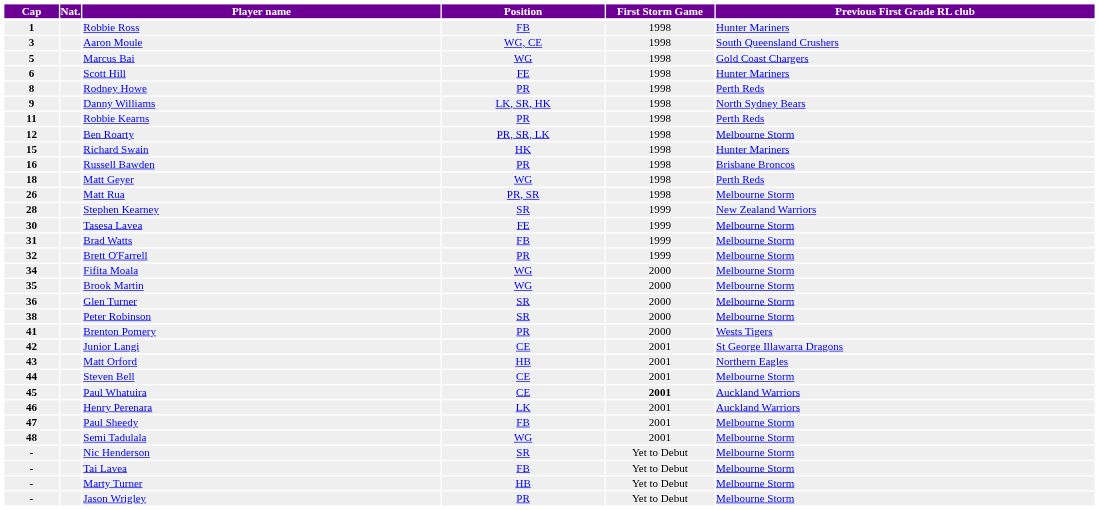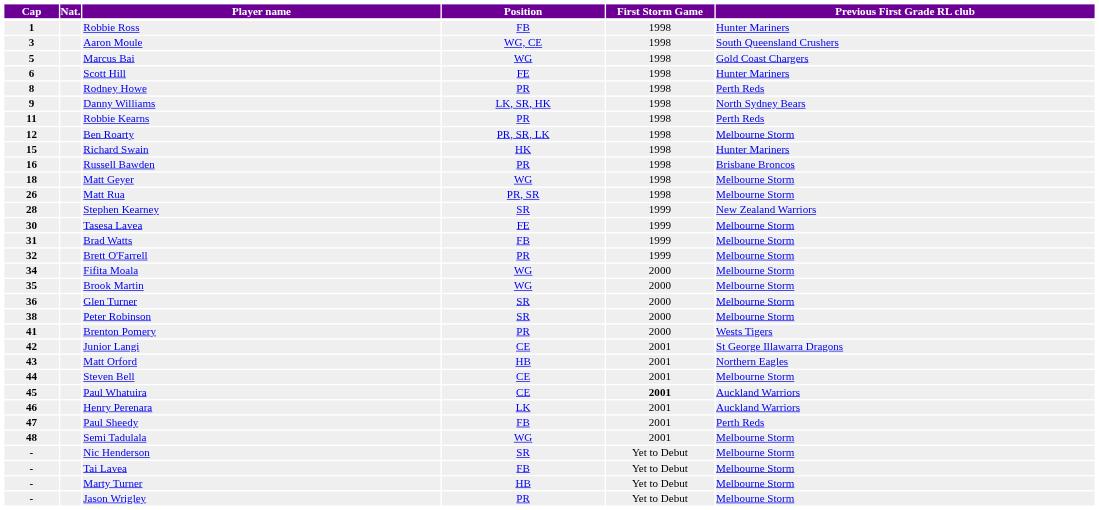 <table width=100%>
 <tr bgcolor=#6C0094 style="color:#FFFFFF">
 <th width=5%>Cap </th>
 <th width=1%>Nat.</th>
 <th !width=30%>Player name</th>
 <th width=15%>Position</th>
 <th width=10%>First Storm Game</th>
 <th width=35%>Previous First Grade RL club </th>
 </tr>
 <tr>
 </tr>
 <tr bgcolor=#EFEFEF>
 <td align=center><strong>1</strong></td>
 <td align=center></td>
 <td><a href='#'>Robbie Ross</a></td>
 <td align=center><a href='#'>FB</a></td>
 <td align=center>1998</td>
 <td> <a href='#'>Hunter Mariners</a></td>
 </tr>
 <tr bgcolor=#EFEFEF>
 <td align=center><strong>3</strong></td>
 <td align=center></td>
 <td><a href='#'>Aaron Moule</a></td>
 <td align=center><a href='#'>WG, CE</a></td>
 <td align=center>1998</td>
 <td> <a href='#'>South Queensland Crushers</a></td>
 </tr>
 <tr bgcolor=#EFEFEF>
 <td align=center><strong>5</strong></td>
 <td align=center></td>
 <td><a href='#'>Marcus Bai</a></td>
 <td align=center><a href='#'>WG</a></td>
 <td align=center>1998</td>
 <td> <a href='#'>Gold Coast Chargers</a></td>
 </tr>
 <tr bgcolor=#EFEFEF>
 <td align=center><strong>6</strong></td>
 <td align=center></td>
 <td><a href='#'>Scott Hill</a></td>
 <td align=center><a href='#'>FE</a></td>
 <td align=center>1998</td>
 <td> <a href='#'>Hunter Mariners</a></td>
 </tr>
 <tr bgcolor=#EFEFEF>
 <td align=center><strong>8</strong></td>
 <td align=center></td>
 <td><a href='#'>Rodney Howe</a></td>
 <td align=center><a href='#'>PR</a></td>
 <td align=center>1998</td>
 <td> <a href='#'>Perth Reds</a></td>
 </tr>
 <tr bgcolor=#EFEFEF>
 <td align=center><strong>9</strong></td>
 <td align=center></td>
 <td><a href='#'>Danny Williams</a></td>
 <td align=center><a href='#'>LK, SR, HK</a></td>
 <td align=center>1998</td>
 <td> <a href='#'>North Sydney Bears</a></td>
 </tr>
 <tr bgcolor=#EFEFEF>
 <td align=center><strong>11</strong></td>
 <td align=center></td>
 <td><a href='#'>Robbie Kearns</a></td>
 <td align=center><a href='#'>PR</a></td>
 <td align=center>1998</td>
 <td> <a href='#'>Perth Reds</a></td>
 </tr>
 <tr bgcolor=#EFEFEF>
 <td align=center><strong>12</strong></td>
 <td align=center></td>
 <td><a href='#'>Ben Roarty</a></td>
 <td align=center><a href='#'>PR, SR, LK</a></td>
 <td align=center>1998</td>
 <td> <a href='#'>Melbourne Storm</a></td>
 </tr>
 <tr bgcolor=#EFEFEF>
 <td align=center><strong>15</strong></td>
 <td align=center></td>
 <td><a href='#'>Richard Swain</a></td>
 <td align=center><a href='#'>HK</a></td>
 <td align=center>1998</td>
 <td> <a href='#'>Hunter Mariners</a></td>
 </tr>
 <tr bgcolor=#EFEFEF>
 <td align=center><strong>16</strong></td>
 <td align=center></td>
 <td><a href='#'>Russell Bawden</a></td>
 <td align=center><a href='#'>PR</a></td>
 <td align=center>1998</td>
 <td> <a href='#'>Brisbane Broncos</a></td>
 </tr>
 <tr bgcolor=#EFEFEF>
 <td align=center><strong>18</strong></td>
 <td align=center></td>
 <td><a href='#'>Matt Geyer</a></td>
 <td align=center><a href='#'>WG</a></td>
 <td align=center>1998</td>
-<td> <a href='#'>Perth Reds</a></td>
+<td> <a href='#'>Melbourne Storm</a></td>
 </tr>
 <tr bgcolor=#EFEFEF>
 <td align=center><strong>26</strong></td>
 <td align=center></td>
 <td><a href='#'>Matt Rua</a></td>
 <td align=center><a href='#'>PR, SR</a></td>
 <td align=center>1998</td>
 <td> <a href='#'>Melbourne Storm</a></td>
 </tr>
 <tr bgcolor=#EFEFEF>
 <td align=center><strong>28</strong></td>
 <td align=center></td>
 <td><a href='#'>Stephen Kearney</a></td>
 <td align=center><a href='#'>SR</a></td>
 <td align=center>1999</td>
 <td> <a href='#'>New Zealand Warriors</a></td>
 </tr>
 <tr bgcolor=#EFEFEF>
 <td align=center><strong>30</strong></td>
 <td align=center></td>
 <td><a href='#'>Tasesa Lavea</a></td>
 <td align=center><a href='#'>FE</a></td>
 <td align=center>1999</td>
 <td> <a href='#'>Melbourne Storm</a></td>
 </tr>
 <tr bgcolor=#EFEFEF>
 <td align=center><strong>31</strong></td>
 <td align=center></td>
 <td><a href='#'>Brad Watts</a></td>
 <td align=center><a href='#'>FB</a></td>
 <td align=center>1999</td>
 <td> <a href='#'>Melbourne Storm</a></td>
 </tr>
 <tr bgcolor=#EFEFEF>
 <td align=center><strong>32</strong></td>
 <td align=center></td>
 <td><a href='#'>Brett O'Farrell</a></td>
 <td align=center><a href='#'>PR</a></td>
 <td align=center>1999</td>
 <td> <a href='#'>Melbourne Storm</a></td>
 </tr>
 <tr bgcolor=#EFEFEF>
 <td align=center><strong>34</strong></td>
 <td align=center></td>
 <td><a href='#'>Fifita Moala</a></td>
 <td align=center><a href='#'>WG</a></td>
 <td align=center>2000</td>
 <td> <a href='#'>Melbourne Storm</a></td>
 </tr>
 <tr bgcolor=#EFEFEF>
 <td align=center><strong>35</strong></td>
 <td align=center></td>
 <td><a href='#'>Brook Martin</a></td>
 <td align=center><a href='#'>WG</a></td>
 <td align=center>2000</td>
 <td> <a href='#'>Melbourne Storm</a></td>
 </tr>
 <tr bgcolor=#EFEFEF>
 <td align=center><strong>36</strong></td>
 <td align=center></td>
 <td><a href='#'>Glen Turner</a></td>
 <td align=center><a href='#'>SR</a></td>
 <td align=center>2000</td>
 <td> <a href='#'>Melbourne Storm</a></td>
 </tr>
 <tr bgcolor=#EFEFEF>
 <td align=center><strong>38</strong></td>
 <td align=center></td>
 <td><a href='#'>Peter Robinson</a></td>
 <td align=center><a href='#'>SR</a></td>
 <td align=center>2000</td>
 <td> <a href='#'>Melbourne Storm</a></td>
 </tr>
 <tr bgcolor=#EFEFEF>
 <td align=center><strong>41</strong></td>
 <td align=center></td>
 <td><a href='#'>Brenton Pomery</a></td>
 <td align=center><a href='#'>PR</a></td>
 <td align=center>2000</td>
 <td> <a href='#'>Wests Tigers</a></td>
 </tr>
 <tr bgcolor=#EFEFEF>
 <td align=center><strong>42</strong></td>
 <td align=center></td>
 <td><a href='#'>Junior Langi</a></td>
 <td align=center><a href='#'>CE</a></td>
 <td align=center>2001</td>
 <td> <a href='#'>St George Illawarra Dragons</a></td>
 </tr>
 <tr bgcolor=#EFEFEF>
 <td align=center><strong>43</strong></td>
 <td align=center></td>
 <td><a href='#'>Matt Orford</a></td>
 <td align=center><a href='#'>HB</a></td>
 <td align=center>2001</td>
 <td> <a href='#'>Northern Eagles</a></td>
 </tr>
 <tr bgcolor=#EFEFEF>
 <td align=center><strong>44</strong></td>
 <td align=center></td>
 <td><a href='#'>Steven Bell</a></td>
 <td align=center><a href='#'>CE</a></td>
 <td align=center>2001</td>
 <td> <a href='#'>Melbourne Storm</a></td>
 </tr>
 <tr bgcolor=#EFEFEF>
 <td align=center><strong>45</strong></td>
 <td align=center></td>
 <td><a href='#'>Paul Whatuira</a></td>
 <td align=center><a href='#'>CE</a></td>
 <td align=center><strong>2001</strong></td>
 <td> <a href='#'>Auckland Warriors</a></td>
 </tr>
 <tr bgcolor=#EFEFEF>
 <td align=center><strong>46</strong></td>
 <td align=center></td>
 <td><a href='#'>Henry Perenara</a></td>
 <td align=center><a href='#'>LK</a></td>
 <td align=center>2001</td>
 <td> <a href='#'>Auckland Warriors</a></td>
 </tr>
 <tr bgcolor=#EFEFEF>
 <td align=center><strong>47</strong></td>
 <td align=center></td>
 <td><a href='#'>Paul Sheedy</a></td>
 <td align=center><a href='#'>FB</a></td>
 <td align=center>2001</td>
-<td> <a href='#'>Melbourne Storm</a></td>
+<td> <a href='#'>Perth Reds</a></td>
 </tr>
 <tr bgcolor=#EFEFEF>
 <td align=center><strong>48</strong></td>
 <td align=center></td>
 <td><a href='#'>Semi Tadulala</a></td>
 <td align=center><a href='#'>WG</a></td>
 <td align=center>2001</td>
 <td> <a href='#'>Melbourne Storm</a></td>
 </tr>
 <tr bgcolor=#EFEFEF>
 <td align=center><strong>-</strong></td>
 <td align=center></td>
 <td><a href='#'>Nic Henderson</a></td>
 <td align=center><a href='#'>SR</a></td>
 <td align=center>Yet to Debut</td>
 <td> <a href='#'>Melbourne Storm</a></td>
 </tr>
 <tr bgcolor=#EFEFEF>
 <td align=center><strong>-</strong></td>
 <td align=center></td>
 <td><a href='#'>Tai Lavea</a></td>
 <td align=center><a href='#'>FB</a></td>
 <td align=center>Yet to Debut</td>
 <td> <a href='#'>Melbourne Storm</a></td>
 </tr>
 <tr bgcolor=#EFEFEF>
 <td align=center><strong>-</strong></td>
 <td align=center></td>
 <td><a href='#'>Marty Turner</a></td>
 <td align=center><a href='#'>HB</a></td>
 <td align=center>Yet to Debut</td>
 <td> <a href='#'>Melbourne Storm</a></td>
 </tr>
 <tr bgcolor=#EFEFEF>
 <td align=center><strong>-</strong></td>
 <td align=center></td>
 <td><a href='#'>Jason Wrigley</a></td>
 <td align=center><a href='#'>PR</a></td>
 <td align=center>Yet to Debut</td>
 <td> <a href='#'>Melbourne Storm</a></td>
 </tr>
 </table>
